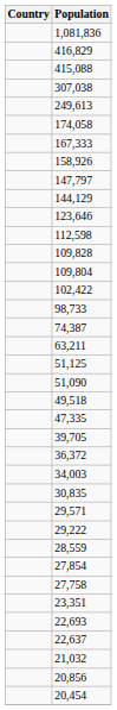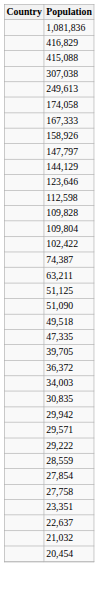 <table class="wikitable sortable mw-collapsible mw-collapsed">
 <tr>
 <th>Country</th>
 <th>Population</th>
 </tr>
 <tr>
 <td></td>
 <td>1,081,836</td>
 </tr>
 <tr>
 <td></td>
 <td>416,829</td>
 </tr>
 <tr>
 <td></td>
 <td>415,088</td>
 </tr>
 <tr>
 <td></td>
 <td>307,038</td>
 </tr>
 <tr>
 <td></td>
 <td>249,613</td>
 </tr>
 <tr>
 <td></td>
 <td>174,058</td>
 </tr>
 <tr>
 <td></td>
 <td>167,333</td>
 </tr>
 <tr>
 <td></td>
 <td>158,926</td>
 </tr>
 <tr>
 <td></td>
 <td>147,797</td>
 </tr>
 <tr>
 <td></td>
 <td>144,129</td>
 </tr>
 <tr>
 <td></td>
 <td>123,646</td>
 </tr>
 <tr>
 <td></td>
 <td>112,598</td>
 </tr>
 <tr>
 <td></td>
 <td>109,828</td>
 </tr>
 <tr>
 <td></td>
 <td>109,804</td>
 </tr>
 <tr>
 <td></td>
 <td>102,422</td>
 </tr>
 <tr>
 <td></td>
-<td>98,733</td>
-</tr>
-<tr>
-<td></td>
 <td>74,387</td>
 </tr>
 <tr>
 <td></td>
 <td>63,211</td>
 </tr>
 <tr>
 <td></td>
 <td>51,125</td>
 </tr>
 <tr>
 <td></td>
 <td>51,090</td>
 </tr>
 <tr>
 <td></td>
 <td>49,518</td>
 </tr>
 <tr>
 <td></td>
 <td>47,335</td>
 </tr>
 <tr>
 <td></td>
 <td>39,705</td>
 </tr>
 <tr>
 <td></td>
 <td>36,372</td>
 </tr>
 <tr>
 <td></td>
 <td>34,003</td>
 </tr>
 <tr>
 <td></td>
 <td>30,835</td>
 </tr>
 <tr>
 <td></td>
+<td>29,942</td>
+</tr>
+<tr>
+<td></td>
 <td>29,571</td>
 </tr>
 <tr>
 <td></td>
 <td>29,222</td>
 </tr>
 <tr>
 <td></td>
 <td>28,559</td>
 </tr>
 <tr>
 <td></td>
 <td>27,854</td>
 </tr>
 <tr>
 <td></td>
 <td>27,758</td>
 </tr>
 <tr>
 <td></td>
 <td>23,351</td>
 </tr>
 <tr>
 <td></td>
-<td>22,693</td>
-</tr>
-<tr>
-<td></td>
 <td>22,637</td>
 </tr>
 <tr>
 <td></td>
 <td>21,032</td>
 </tr>
 <tr>
 <td></td>
-<td>20,856</td>
-</tr>
-<tr>
-<td></td>
 <td>20,454</td>
 </tr>
 <tr>
 </tr>
 </table>
